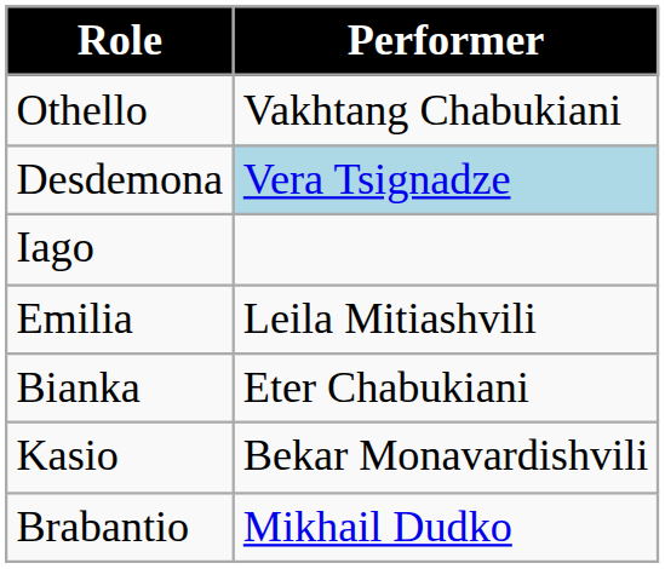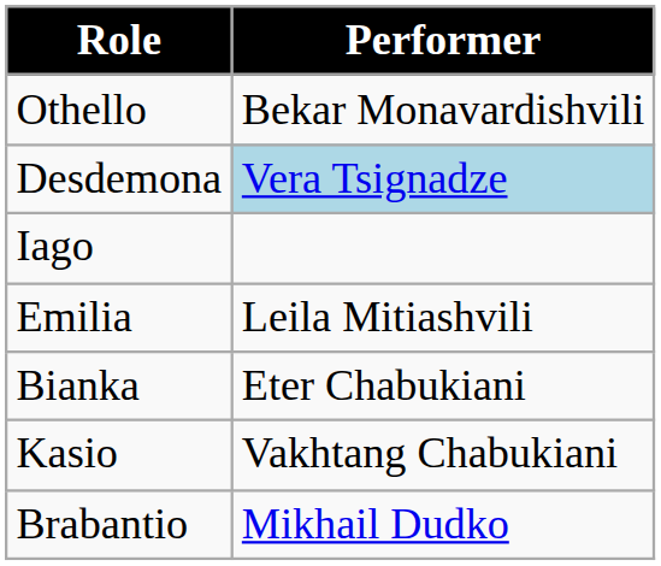 <table class="wikitable" border="1">
 <tr>
 <th style="background:#000000; color:white;">Role</th>
 <th style="background:#000000; color:white;">Performer</th>
 </tr>
 <tr>
 <td>Othello</td>
-<td>Vakhtang Chabukiani</td>
+<td>Bekar Monavardishvili</td>
 </tr>
 <tr>
 <td>Desdemona</td>
 <td style="background: lightblue;"><a href='#'>Vera Tsignadze</a></td>
 </tr>
 <tr>
 <td>Iago</td>
 <td></td>
 </tr>
 <tr>
 <td>Emilia</td>
 <td>Leila Mitiashvili</td>
 </tr>
 <tr>
 <td>Bianka</td>
 <td>Eter Chabukiani</td>
 </tr>
 <tr>
 <td>Kasio</td>
-<td>Bekar Monavardishvili</td>
+<td>Vakhtang Chabukiani</td>
 </tr>
 <tr>
 <td>Brabantio</td>
 <td><a href='#'>Mikhail Dudko</a></td>
 </tr>
 </table>
